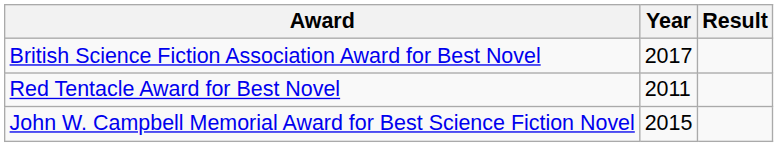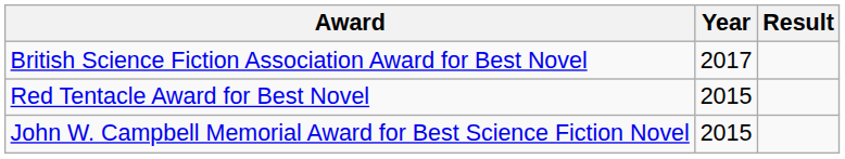 <table class="wikitable sortable">
 <tr>
 <th>Award</th>
 <th>Year</th>
 <th>Result</th>
 </tr>
 <tr>
 <td><a href='#'>British Science Fiction Association Award for Best Novel</a></td>
 <td>2017</td>
 <td></td>
 </tr>
 <tr>
 <td><a href='#'>Red Tentacle Award for Best Novel</a></td>
-<td>2011</td>
+<td>2015</td>
 <td></td>
 </tr>
 <tr>
 <td><a href='#'>John W. Campbell Memorial Award for Best Science Fiction Novel</a></td>
 <td>2015</td>
 <td></td>
 </tr>
 </table>
